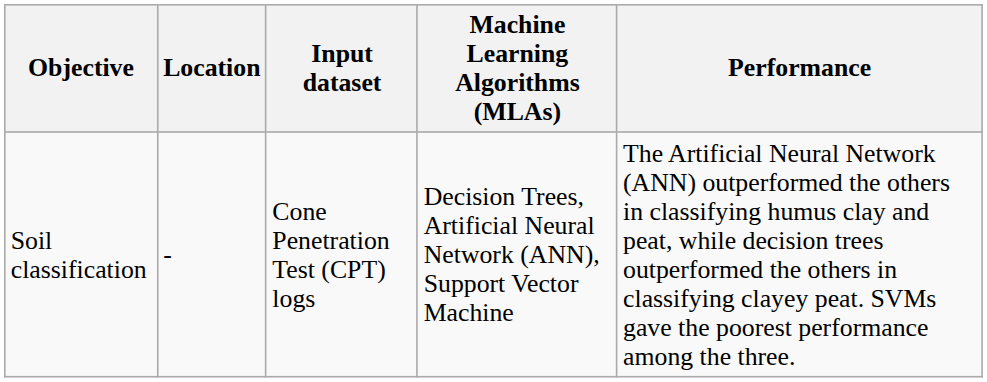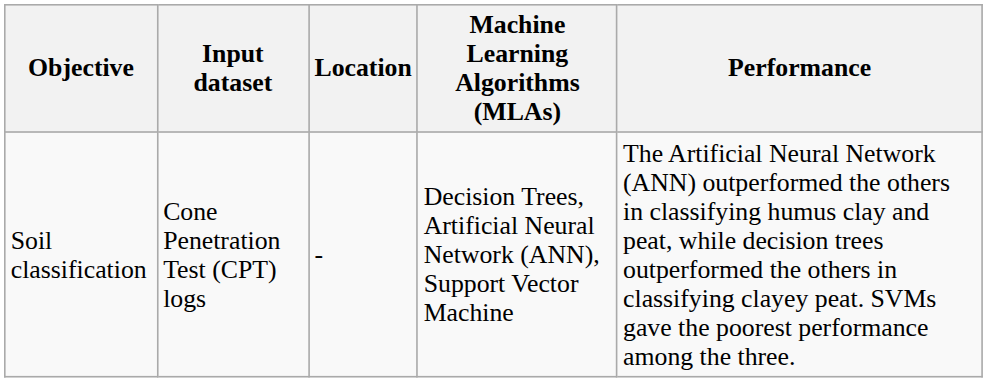 <table class="wikitable">
 <tr>
 <th>Objective</th>
+<th>Input dataset</th>
 <th>Location</th>
-<th>Input dataset</th>
 <th>Machine Learning Algorithms (MLAs)</th>
 <th>Performance</th>
 </tr>
 <tr>
 <td>Soil classification</td>
+<td>Cone Penetration Test (CPT) logs</td>
 <td>-</td>
-<td>Cone Penetration Test (CPT) logs</td>
 <td>Decision Trees, Artificial Neural Network (ANN), Support Vector Machine</td>
 <td>The Artificial Neural Network (ANN) outperformed the others in classifying humus clay and peat, while decision trees outperformed the others in classifying clayey peat. SVMs gave the poorest performance among the three.</td>
 </tr>
 </table>
